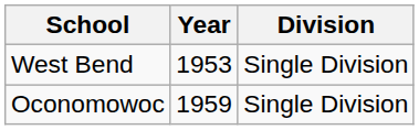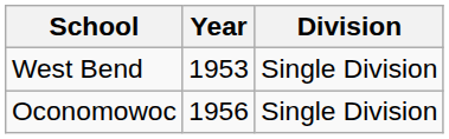 <table class="wikitable">
 <tr>
 <th>School</th>
 <th>Year</th>
 <th>Division</th>
 </tr>
 <tr>
 <td>West Bend</td>
 <td>1953</td>
 <td>Single Division</td>
 </tr>
 <tr>
 <td>Oconomowoc</td>
-<td>1959</td>
+<td>1956</td>
 <td>Single Division</td>
 </tr>
 </table>
